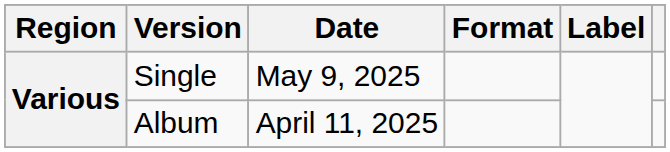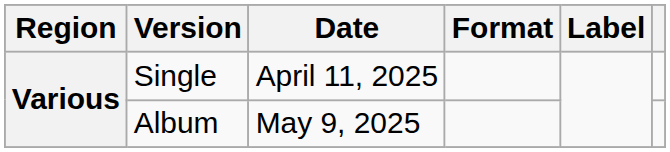 <table class="wikitable plainrowheaders">
 <tr>
 <th scope="col">Region</th>
 <th scope="col">Version</th>
 <th scope="col">Date</th>
 <th scope="col">Format</th>
 <th scope="col">Label</th>
 <th scope="col"></th>
 </tr>
 <tr>
 <th scope="row" rowspan="2">Various</th>
 <td>Single</td>
-<td>May 9, 2025</td>
+<td>April 11, 2025</td>
 <td></td>
 <td rowspan="2"></td>
 <td></td>
 </tr>
 <tr>
 <td>Album</td>
-<td>April 11, 2025</td>
+<td>May 9, 2025</td>
 <td></td>
 <td></td>
 </tr>
 </table>
